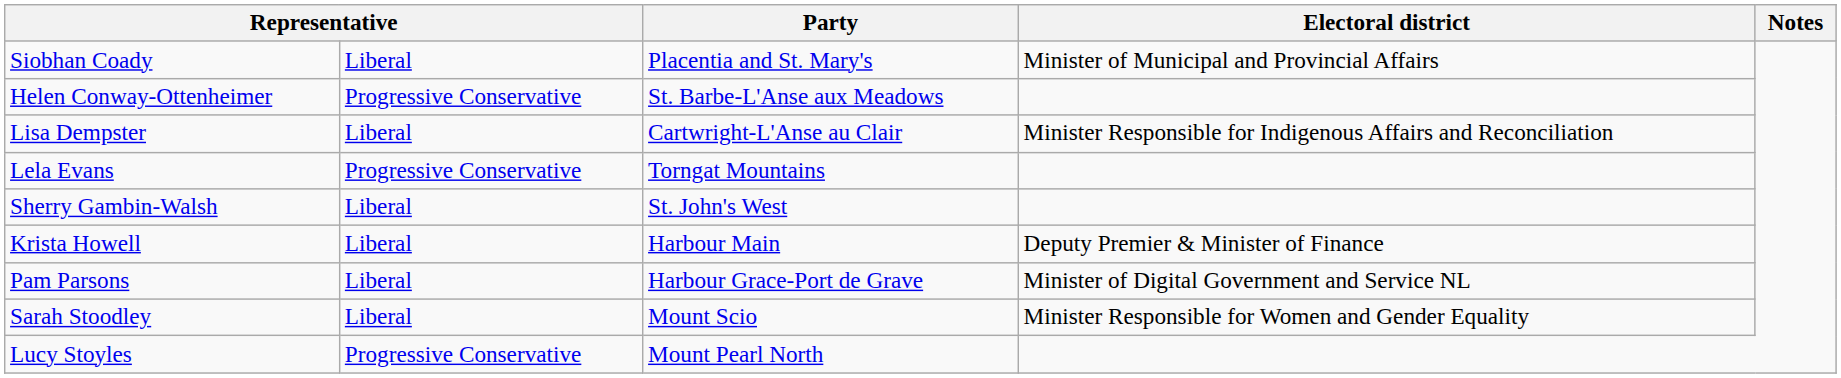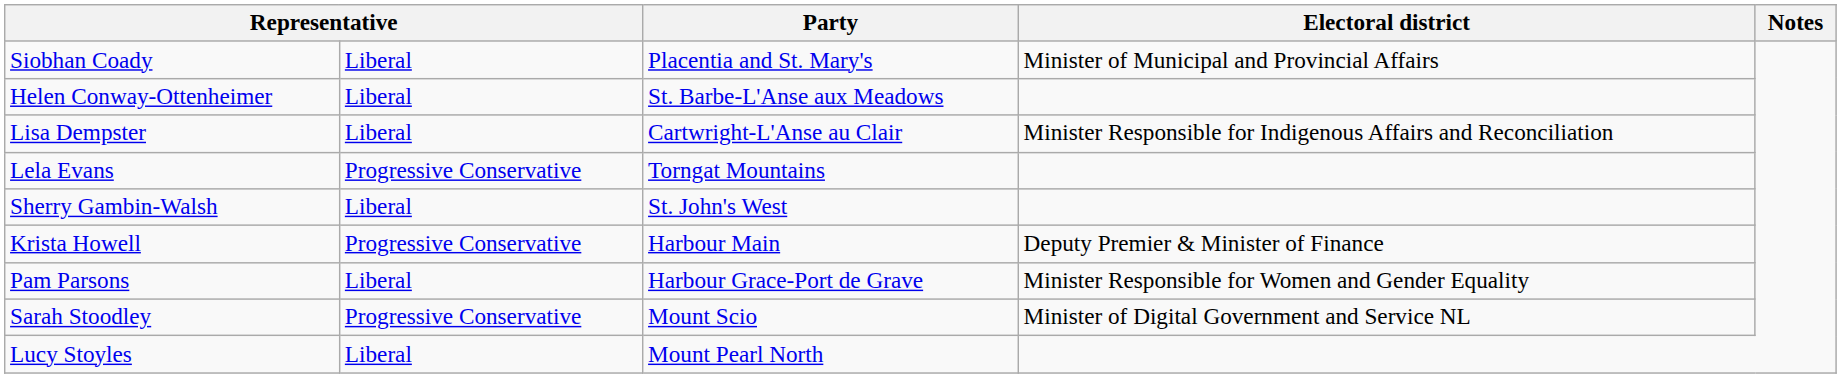 <table class="wikitable" width="100%">
 <tr>
 <th colspan="2">Representative</th>
 <th>Party</th>
 <th>Electoral district</th>
 <th>Notes</th>
 </tr>
 <tr>
 <td><a href='#'>Siobhan Coady</a></td>
 <td><a href='#'>Liberal</a></td>
 <td><a href='#'>Placentia and St. Mary's</a></td>
 <td>Minister of Municipal and Provincial Affairs</td>
 </tr>
 <tr>
 <td><a href='#'>Helen Conway-Ottenheimer</a></td>
-<td><a href='#'>Progressive Conservative</a></td>
+<td><a href='#'>Liberal</a></td>
 <td><a href='#'>St. Barbe-L'Anse aux Meadows</a></td>
 <td></td>
 </tr>
 <tr>
 <td><a href='#'>Lisa Dempster</a></td>
 <td><a href='#'>Liberal</a></td>
 <td><a href='#'>Cartwright-L'Anse au Clair</a></td>
 <td>Minister Responsible for Indigenous Affairs and Reconciliation</td>
 </tr>
 <tr>
 <td><a href='#'>Lela Evans</a></td>
 <td><a href='#'>Progressive Conservative</a></td>
 <td><a href='#'>Torngat Mountains</a></td>
 <td></td>
 </tr>
 <tr>
 <td><a href='#'>Sherry Gambin-Walsh</a></td>
 <td><a href='#'>Liberal</a></td>
 <td><a href='#'>St. John's West</a></td>
 <td></td>
 </tr>
 <tr>
 <td><a href='#'>Krista Howell</a></td>
-<td><a href='#'>Liberal</a></td>
+<td><a href='#'>Progressive Conservative</a></td>
 <td><a href='#'>Harbour Main</a></td>
 <td>Deputy Premier & Minister of Finance</td>
 </tr>
 <tr>
 <td><a href='#'>Pam Parsons</a></td>
 <td><a href='#'>Liberal</a></td>
 <td><a href='#'>Harbour Grace-Port de Grave</a></td>
+<td>Minister Responsible for Women and Gender Equality</td>
+</tr>
+<tr>
+<td><a href='#'>Sarah Stoodley</a></td>
+<td><a href='#'>Progressive Conservative</a></td>
+<td><a href='#'>Mount Scio</a></td>
 <td>Minister of Digital Government and Service NL</td>
 </tr>
 <tr>
-<td><a href='#'>Sarah Stoodley</a></td>
+<td><a href='#'>Lucy Stoyles</a></td>
 <td><a href='#'>Liberal</a></td>
-<td><a href='#'>Mount Scio</a></td>
-<td>Minister Responsible for Women and Gender Equality</td>
-</tr>
-<tr>
-<td><a href='#'>Lucy Stoyles</a></td>
-<td><a href='#'>Progressive Conservative</a></td>
 <td><a href='#'>Mount Pearl North</a></td>
 </tr>
 </table>
